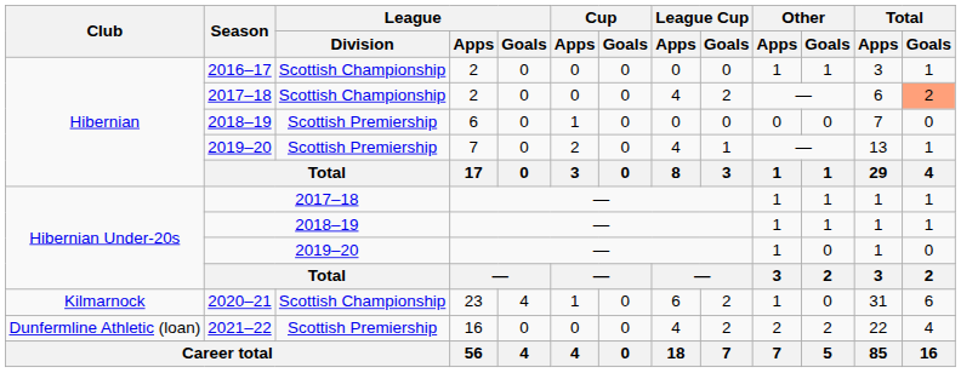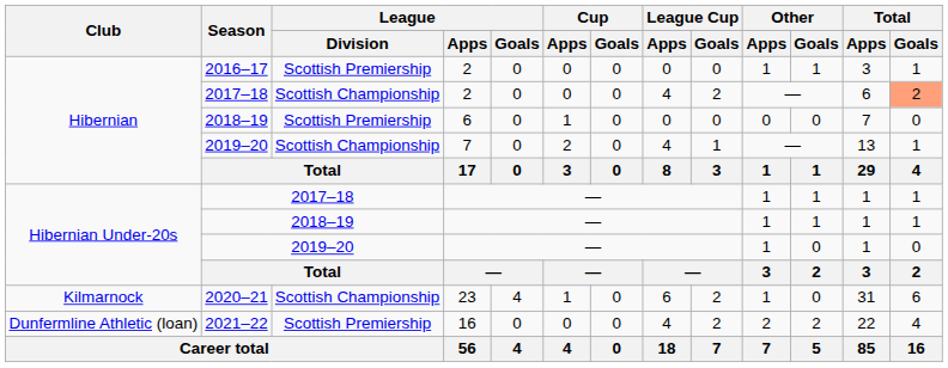 <table class="wikitable" style="font-size:100%; text-align:center">
 <tr>
 <th rowspan="2">Club</th>
 <th rowspan="2">Season</th>
 <th colspan="3">League</th>
 <th colspan="2">Cup</th>
 <th colspan="2">League Cup</th>
 <th colspan="2">Other</th>
 <th colspan="2">Total</th>
 </tr>
 <tr>
 <th>Division</th>
 <th>Apps</th>
 <th>Goals</th>
 <th>Apps</th>
 <th>Goals</th>
 <th>Apps</th>
 <th>Goals</th>
 <th>Apps</th>
 <th>Goals</th>
 <th>Apps</th>
 <th>Goals</th>
 </tr>
 <tr>
 <td rowspan="5"><a href='#'>Hibernian</a></td>
 <td><a href='#'>2016–17</a></td>
-<td><a href='#'>Scottish Championship</a></td>
+<td><a href='#'>Scottish Premiership</a></td>
 <td>2</td>
 <td>0</td>
 <td>0</td>
 <td>0</td>
 <td>0</td>
 <td>0</td>
 <td>1</td>
 <td>1</td>
 <td>3</td>
 <td>1</td>
 </tr>
 <tr>
 <td><a href='#'>2017–18</a></td>
 <td><a href='#'>Scottish Championship</a></td>
 <td>2</td>
 <td>0</td>
 <td>0</td>
 <td>0</td>
 <td>4</td>
 <td>2</td>
 <td colspan="2">—</td>
 <td>6</td>
 <td style="background: lightsalmon;">2</td>
 </tr>
 <tr>
 <td><a href='#'>2018–19</a></td>
 <td><a href='#'>Scottish Premiership</a></td>
 <td>6</td>
 <td>0</td>
 <td>1</td>
 <td>0</td>
 <td>0</td>
 <td>0</td>
 <td>0</td>
 <td>0</td>
 <td>7</td>
 <td>0</td>
 </tr>
 <tr>
 <td><a href='#'>2019–20</a></td>
-<td><a href='#'>Scottish Premiership</a></td>
+<td><a href='#'>Scottish Championship</a></td>
 <td>7</td>
 <td>0</td>
 <td>2</td>
 <td>0</td>
 <td>4</td>
 <td>1</td>
 <td colspan="2">—</td>
 <td>13</td>
 <td>1</td>
 </tr>
 <tr>
 <th colspan="2">Total</th>
 <th>17</th>
 <th>0</th>
 <th>3</th>
 <th>0</th>
 <th>8</th>
 <th>3</th>
 <th>1</th>
 <th>1</th>
 <th>29</th>
 <th>4</th>
 </tr>
 <tr>
 <td rowspan="4"><a href='#'>Hibernian Under-20s</a></td>
 <td colspan="2"><a href='#'>2017–18</a></td>
 <td colspan="6">—</td>
 <td>1</td>
 <td>1</td>
 <td>1</td>
 <td>1</td>
 </tr>
 <tr>
 <td colspan="2"><a href='#'>2018–19</a></td>
 <td colspan="6">—</td>
 <td>1</td>
 <td>1</td>
 <td>1</td>
 <td>1</td>
 </tr>
 <tr>
 <td colspan="2"><a href='#'>2019–20</a></td>
 <td colspan="6">—</td>
 <td>1</td>
 <td>0</td>
 <td>1</td>
 <td>0</td>
 </tr>
 <tr>
 <th colspan="2">Total</th>
 <th colspan="2">—</th>
 <th colspan="2">—</th>
 <th colspan="2">—</th>
 <th>3</th>
 <th>2</th>
 <th>3</th>
 <th>2</th>
 </tr>
 <tr>
 <td><a href='#'>Kilmarnock</a></td>
 <td><a href='#'>2020–21</a></td>
 <td><a href='#'>Scottish Championship</a></td>
 <td>23</td>
 <td>4</td>
 <td>1</td>
 <td>0</td>
 <td>6</td>
 <td>2</td>
 <td>1</td>
 <td>0</td>
 <td>31</td>
 <td>6</td>
 </tr>
 <tr>
 <td><a href='#'>Dunfermline Athletic</a> (loan)</td>
 <td><a href='#'>2021–22</a></td>
 <td><a href='#'>Scottish Premiership</a></td>
 <td>16</td>
 <td>0</td>
 <td>0</td>
 <td>0</td>
 <td>4</td>
 <td>2</td>
 <td>2</td>
 <td>2</td>
 <td>22</td>
 <td>4</td>
 </tr>
 <tr>
 <th colspan="3">Career total</th>
 <th>56</th>
 <th>4</th>
 <th>4</th>
 <th>0</th>
 <th>18</th>
 <th>7</th>
 <th>7</th>
 <th>5</th>
 <th>85</th>
 <th>16</th>
 </tr>
 </table>
